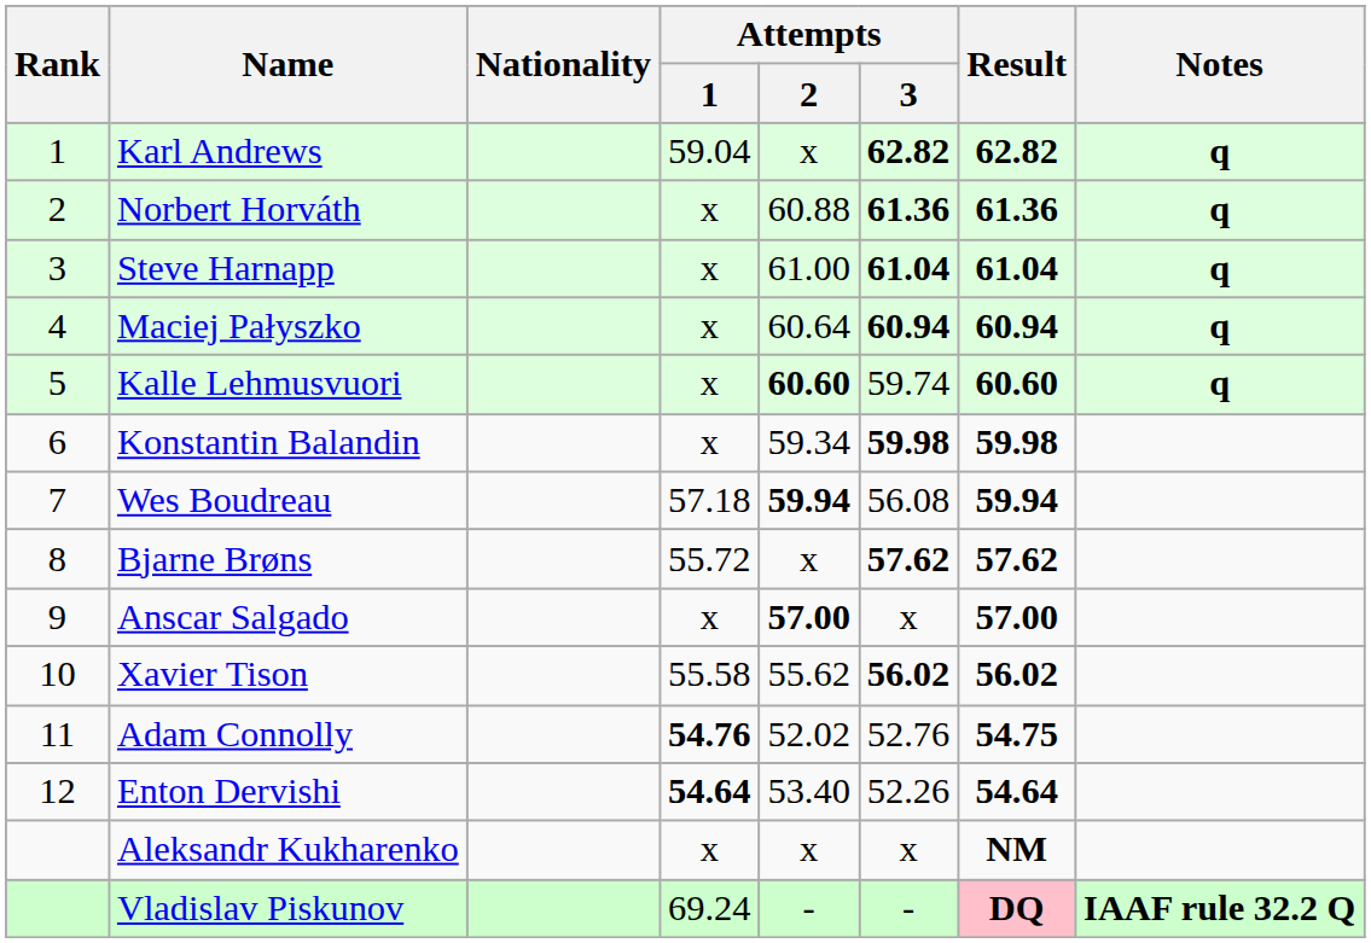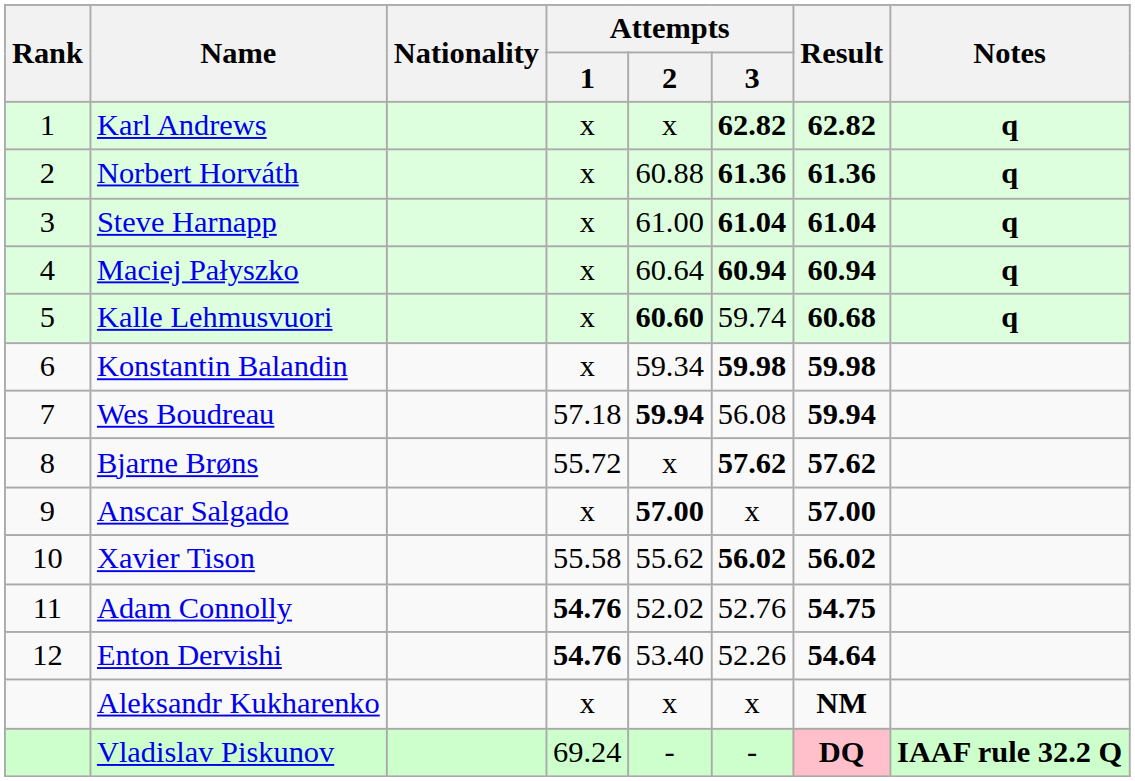 <table class="wikitable sortable" style="text-align:center">
 <tr>
 <th rowspan=2>Rank</th>
 <th rowspan=2>Name</th>
 <th rowspan=2>Nationality</th>
 <th colspan=3>Attempts</th>
 <th rowspan=2>Result</th>
 <th rowspan=2>Notes</th>
 </tr>
 <tr>
 <th>1</th>
 <th>2</th>
 <th>3</th>
 </tr>
 <tr bgcolor=ddffdd>
 <td>1</td>
 <td align=left><a href='#'>Karl Andrews</a></td>
 <td align=left></td>
-<td>59.04</td>
+<td>x</td>
 <td>x</td>
 <td><strong>62.82</strong></td>
 <td><strong>62.82</strong></td>
 <td><strong>q</strong></td>
 </tr>
 <tr bgcolor=ddffdd>
 <td>2</td>
 <td align=left><a href='#'>Norbert Horváth</a></td>
 <td align=left></td>
 <td>x</td>
 <td>60.88</td>
 <td><strong>61.36</strong></td>
 <td><strong>61.36</strong></td>
 <td><strong>q</strong></td>
 </tr>
 <tr bgcolor=ddffdd>
 <td>3</td>
 <td align=left><a href='#'>Steve Harnapp</a></td>
 <td align=left></td>
 <td>x</td>
 <td>61.00</td>
 <td><strong>61.04</strong></td>
 <td><strong>61.04</strong></td>
 <td><strong>q</strong></td>
 </tr>
 <tr bgcolor=ddffdd>
 <td>4</td>
 <td align=left><a href='#'>Maciej Pałyszko</a></td>
 <td align=left></td>
 <td>x</td>
 <td>60.64</td>
 <td><strong>60.94</strong></td>
 <td><strong>60.94</strong></td>
 <td><strong>q</strong></td>
 </tr>
 <tr bgcolor=ddffdd>
 <td>5</td>
 <td align=left><a href='#'>Kalle Lehmusvuori</a></td>
 <td align=left></td>
 <td>x</td>
 <td><strong>60.60</strong></td>
 <td>59.74</td>
-<td><strong>60.60</strong></td>
+<td><strong>60.68</strong></td>
 <td><strong>q</strong></td>
 </tr>
 <tr>
 <td>6</td>
 <td align=left><a href='#'>Konstantin Balandin</a></td>
 <td align=left></td>
 <td>x</td>
 <td>59.34</td>
 <td><strong>59.98</strong></td>
 <td><strong>59.98</strong></td>
 <td></td>
 </tr>
 <tr>
 <td>7</td>
 <td align=left><a href='#'>Wes Boudreau</a></td>
 <td align=left></td>
 <td>57.18</td>
 <td><strong>59.94</strong></td>
 <td>56.08</td>
 <td><strong>59.94</strong></td>
 <td></td>
 </tr>
 <tr>
 <td>8</td>
 <td align=left><a href='#'>Bjarne Brøns</a></td>
 <td align=left></td>
 <td>55.72</td>
 <td>x</td>
 <td><strong>57.62</strong></td>
 <td><strong>57.62</strong></td>
 <td></td>
 </tr>
 <tr>
 <td>9</td>
 <td align=left><a href='#'>Anscar Salgado</a></td>
 <td align=left></td>
 <td>x</td>
 <td><strong>57.00</strong></td>
 <td>x</td>
 <td><strong>57.00</strong></td>
 <td></td>
 </tr>
 <tr>
 <td>10</td>
 <td align=left><a href='#'>Xavier Tison</a></td>
 <td align=left></td>
 <td>55.58</td>
 <td>55.62</td>
 <td><strong>56.02</strong></td>
 <td><strong>56.02</strong></td>
 <td></td>
 </tr>
 <tr>
 <td>11</td>
 <td align=left><a href='#'>Adam Connolly</a></td>
 <td align=left></td>
 <td><strong>54.76</strong></td>
 <td>52.02</td>
 <td>52.76</td>
 <td><strong>54.75</strong></td>
 <td></td>
 </tr>
 <tr>
 <td>12</td>
 <td align=left><a href='#'>Enton Dervishi</a></td>
 <td align=left></td>
-<td><strong>54.64</strong></td>
+<td><strong>54.76</strong></td>
 <td>53.40</td>
 <td>52.26</td>
 <td><strong>54.64</strong></td>
 <td></td>
 </tr>
 <tr>
 <td></td>
 <td align=left><a href='#'>Aleksandr Kukharenko</a></td>
 <td align=left></td>
 <td>x</td>
 <td>x</td>
 <td>x</td>
 <td><strong>NM</strong></td>
 <td></td>
 </tr>
 <tr bgcolor=ccffcc>
 <td></td>
 <td align=left><a href='#'>Vladislav Piskunov</a></td>
 <td align=left></td>
 <td>69.24</td>
 <td>-</td>
 <td>-</td>
 <td bgcolor=pink><strong>DQ</strong></td>
 <td><strong>IAAF rule 32.2  Q</strong></td>
 </tr>
 </table>
